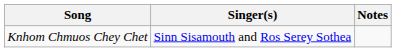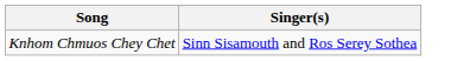 <table class="wikitable" style="font-size:95%;">
 <tr>
 <th>Song</th>
 <th>Singer(s)</th>
-<th>Notes</th>
 </tr>
 <tr>
 <td><em>Knhom Chmuos Chey Chet</em></td>
 <td><a href='#'>Sinn Sisamouth</a> and <a href='#'>Ros Serey Sothea</a></td>
-<td></td>
 </tr>
 </table>
